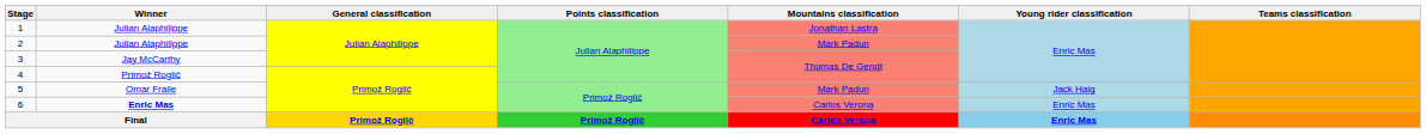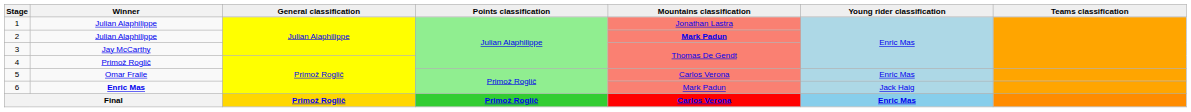 <table class="wikitable" style="text-align: center; font-size:smaller;">
 <tr>
 <th style="width:1%;">Stage</th>
 <th style="width:16.5%;">Winner</th>
 <th style="background:#efefef; width:16.5%;">General classification<br></th>
 <th style="background:#efefef; width:16.5%;">Points classification<br></th>
 <th style="background:#efefef; width:16.5%;">Mountains classification<br></th>
 <th style="background:#efefef; width:16.5%;">Young rider classification<br></th>
 <th style="background:#efefef; width:16.5%;">Teams classification</th>
 </tr>
 <tr>
 <td>1</td>
 <td><a href='#'>Julian Alaphilippe</a></td>
 <td style="background-color:yellow;" rowspan="3"><a href='#'>Julian Alaphilippe</a></td>
 <td style="background:lightgreen;" rowspan="4"><a href='#'>Julian Alaphilippe</a></td>
 <td style="background-color:salmon;"><a href='#'>Jonathan Lastra</a></td>
 <td style="background-color:lightblue;" rowspan="4"><a href='#'>Enric Mas</a></td>
 <td style="background:orange;" rowspan="4"></td>
 </tr>
 <tr>
 <td>2</td>
 <td><a href='#'>Julian Alaphilippe</a></td>
-<td style="background-color:salmon;"><a href='#'>Mark Padun</a></td>
+<td style="background-color:salmon;"><strong><a href='#'>Mark Padun</a></strong></td>
 </tr>
 <tr>
 <td>3</td>
 <td><a href='#'>Jay McCarthy</a></td>
 <td style="background-color:salmon;" rowspan="2"><a href='#'>Thomas De Gendt</a></td>
 </tr>
 <tr>
 <td>4</td>
 <td><a href='#'>Primož Roglič</a></td>
 <td style="background-color:yellow;" rowspan=3><a href='#'>Primož Roglič</a></td>
 </tr>
 <tr>
 <td>5</td>
 <td><a href='#'>Omar Fraile</a></td>
 <td style="background:lightgreen;" rowspan=2><a href='#'>Primož Roglič</a></td>
-<td style="background-color:salmon;"><a href='#'>Mark Padun</a></td>
-<td style="background-color:lightblue;"><a href='#'>Jack Haig</a></td>
+<td style="background-color:salmon;"><a href='#'>Carlos Verona</a></td>
+<td style="background-color:lightblue;"><a href='#'>Enric Mas</a></td>
 <td style="background:orange;"></td>
 </tr>
 <tr>
 <td>6</td>
 <td><strong><a href='#'>Enric Mas</a></strong></td>
-<td style="background-color:salmon;"><a href='#'>Carlos Verona</a></td>
-<td style="background-color:lightblue;"><a href='#'>Enric Mas</a></td>
+<td style="background-color:salmon;"><a href='#'>Mark Padun</a></td>
+<td style="background-color:lightblue;"><a href='#'>Jack Haig</a></td>
 <td style="background:orange;"></td>
 </tr>
 <tr>
 <th colspan=2>Final</th>
 <th style="background-color:gold;"><a href='#'>Primož Roglič</a></th>
 <th style="background:limegreen;"><a href='#'>Primož Roglič</a></th>
 <th style="background-color:red;"><a href='#'>Carlos Verona</a></th>
 <th style="background-color:skyblue;"><a href='#'>Enric Mas</a></th>
 <th style="background:#FF8C00;"></th>
 </tr>
 </table>
